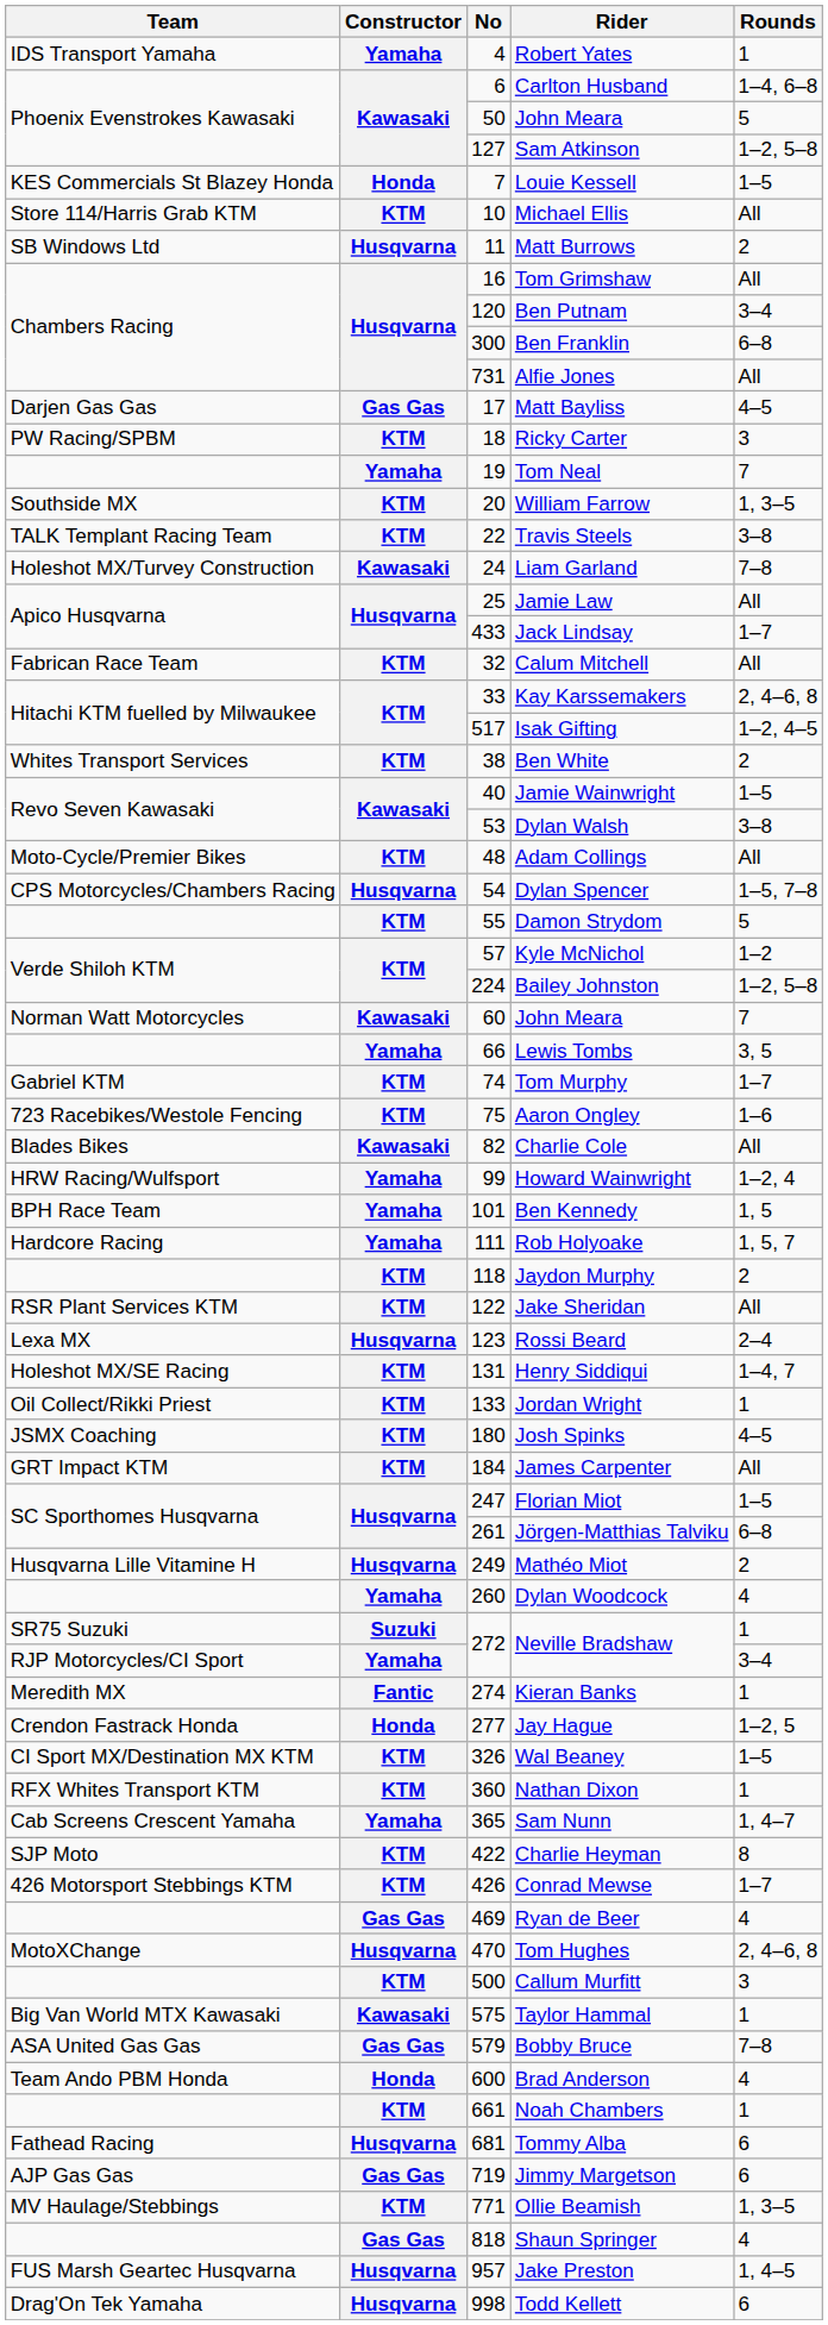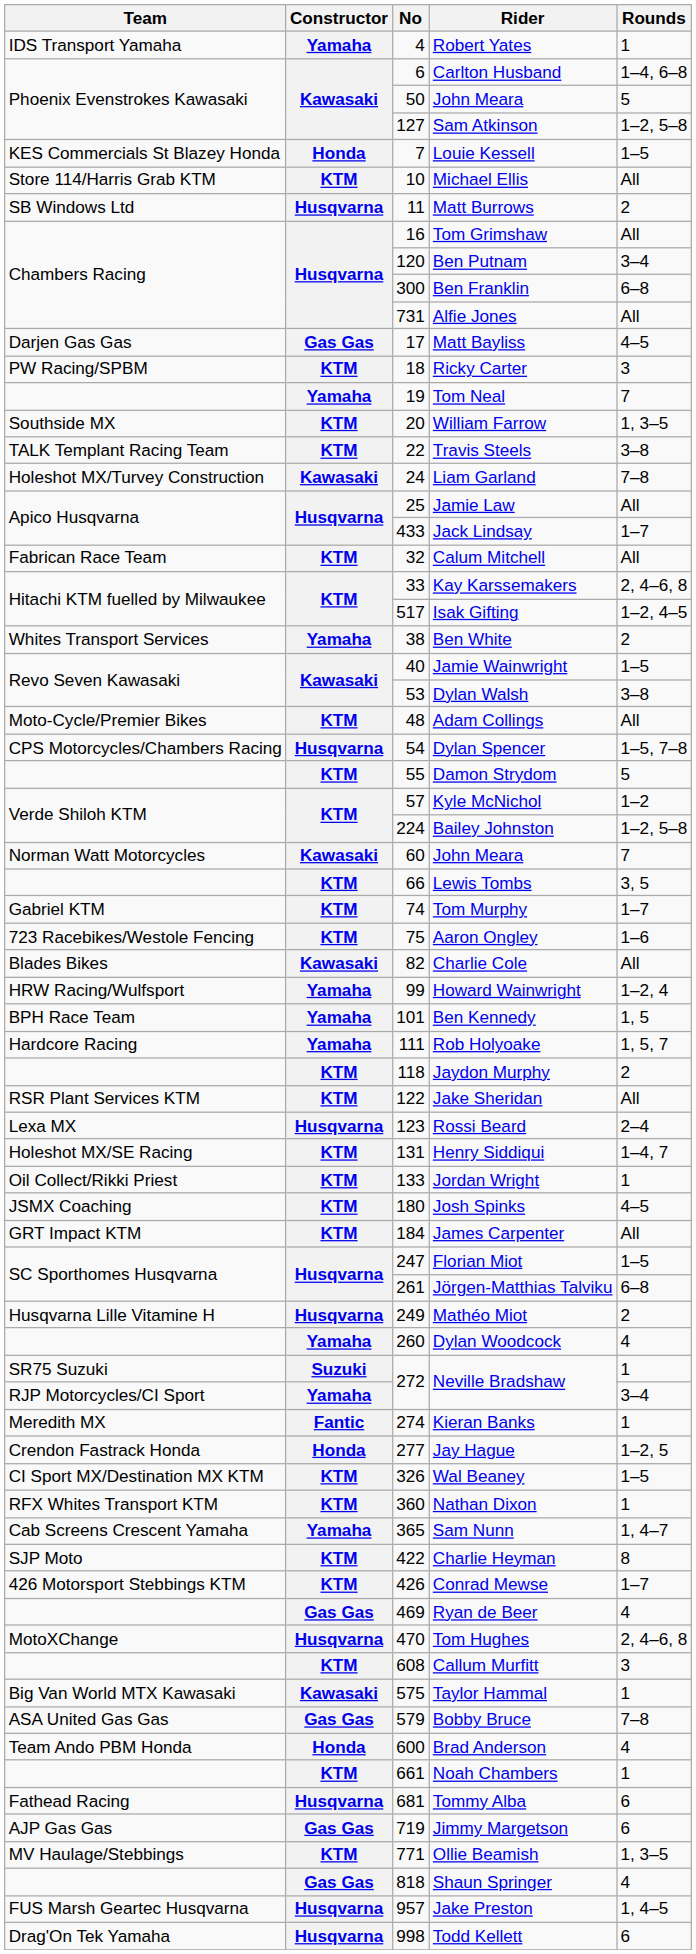 <table class="wikitable" style="font-size: 85%;">
 <tr>
 <th>Team</th>
 <th>Constructor</th>
 <th>No</th>
 <th>Rider</th>
 <th>Rounds</th>
 </tr>
 <tr>
 <td>IDS Transport Yamaha</td>
 <th><a href='#'>Yamaha</a></th>
 <td align="right">4</td>
 <td> <a href='#'>Robert Yates</a></td>
 <td>1</td>
 </tr>
 <tr>
 <td rowspan=3>Phoenix Evenstrokes Kawasaki</td>
 <th rowspan=3><a href='#'>Kawasaki</a></th>
 <td align="right">6</td>
 <td> <a href='#'>Carlton Husband</a></td>
 <td>1–4, 6–8</td>
 </tr>
 <tr>
 <td align="right">50</td>
 <td> <a href='#'>John Meara</a></td>
 <td>5</td>
 </tr>
 <tr>
 <td align="right">127</td>
 <td> <a href='#'>Sam Atkinson</a></td>
 <td>1–2, 5–8</td>
 </tr>
 <tr>
 <td>KES Commercials St Blazey Honda</td>
 <th><a href='#'>Honda</a></th>
 <td align="right">7</td>
 <td> <a href='#'>Louie Kessell</a></td>
 <td>1–5</td>
 </tr>
 <tr>
 <td>Store 114/Harris Grab KTM</td>
 <th><a href='#'>KTM</a></th>
 <td align="right">10</td>
 <td> <a href='#'>Michael Ellis</a></td>
 <td>All</td>
 </tr>
 <tr>
 <td>SB Windows Ltd</td>
 <th><a href='#'>Husqvarna</a></th>
 <td align="right">11</td>
 <td> <a href='#'>Matt Burrows</a></td>
 <td>2</td>
 </tr>
 <tr>
 <td rowspan=4>Chambers Racing</td>
 <th rowspan=4><a href='#'>Husqvarna</a></th>
 <td align="right">16</td>
 <td> <a href='#'>Tom Grimshaw</a></td>
 <td>All</td>
 </tr>
 <tr>
 <td align="right">120</td>
 <td> <a href='#'>Ben Putnam</a></td>
 <td>3–4</td>
 </tr>
 <tr>
 <td align="right">300</td>
 <td> <a href='#'>Ben Franklin</a></td>
 <td>6–8</td>
 </tr>
 <tr>
 <td align="right">731</td>
 <td> <a href='#'>Alfie Jones</a></td>
 <td>All</td>
 </tr>
 <tr>
 <td>Darjen Gas Gas</td>
 <th><a href='#'>Gas Gas</a></th>
 <td align="right">17</td>
 <td> <a href='#'>Matt Bayliss</a></td>
 <td>4–5</td>
 </tr>
 <tr>
 <td>PW Racing/SPBM</td>
 <th><a href='#'>KTM</a></th>
 <td align="right">18</td>
 <td> <a href='#'>Ricky Carter</a></td>
 <td>3</td>
 </tr>
 <tr>
 <td></td>
 <th><a href='#'>Yamaha</a></th>
 <td align="right">19</td>
 <td> <a href='#'>Tom Neal</a></td>
 <td>7</td>
 </tr>
 <tr>
 <td>Southside MX</td>
 <th><a href='#'>KTM</a></th>
 <td align="right">20</td>
 <td> <a href='#'>William Farrow</a></td>
 <td>1, 3–5</td>
 </tr>
 <tr>
 <td>TALK Templant Racing Team</td>
 <th><a href='#'>KTM</a></th>
 <td align="right">22</td>
 <td> <a href='#'>Travis Steels</a></td>
 <td>3–8</td>
 </tr>
 <tr>
 <td>Holeshot MX/Turvey Construction</td>
 <th><a href='#'>Kawasaki</a></th>
 <td align="right">24</td>
 <td> <a href='#'>Liam Garland</a></td>
 <td>7–8</td>
 </tr>
 <tr>
 <td rowspan=2>Apico Husqvarna</td>
 <th rowspan=2><a href='#'>Husqvarna</a></th>
 <td align="right">25</td>
 <td> <a href='#'>Jamie Law</a></td>
 <td>All</td>
 </tr>
 <tr>
 <td align="right">433</td>
 <td> <a href='#'>Jack Lindsay</a></td>
 <td>1–7</td>
 </tr>
 <tr>
 <td>Fabrican Race Team</td>
 <th><a href='#'>KTM</a></th>
 <td align="right">32</td>
 <td> <a href='#'>Calum Mitchell</a></td>
 <td>All</td>
 </tr>
 <tr>
 <td rowspan=2>Hitachi KTM fuelled by Milwaukee</td>
 <th rowspan=2><a href='#'>KTM</a></th>
 <td align="right">33</td>
 <td> <a href='#'>Kay Karssemakers</a></td>
 <td>2, 4–6, 8</td>
 </tr>
 <tr>
 <td align="right">517</td>
 <td> <a href='#'>Isak Gifting</a></td>
 <td>1–2, 4–5</td>
 </tr>
 <tr>
 <td>Whites Transport Services</td>
-<th><a href='#'>KTM</a></th>
+<th><a href='#'>Yamaha</a></th>
 <td align="right">38</td>
 <td> <a href='#'>Ben White</a></td>
 <td>2</td>
 </tr>
 <tr>
 <td rowspan=2>Revo Seven Kawasaki</td>
 <th rowspan=2><a href='#'>Kawasaki</a></th>
 <td align="right">40</td>
 <td> <a href='#'>Jamie Wainwright</a></td>
 <td>1–5</td>
 </tr>
 <tr>
 <td align="right">53</td>
 <td> <a href='#'>Dylan Walsh</a></td>
 <td>3–8</td>
 </tr>
 <tr>
 <td>Moto-Cycle/Premier Bikes</td>
 <th><a href='#'>KTM</a></th>
 <td align="right">48</td>
 <td> <a href='#'>Adam Collings</a></td>
 <td>All</td>
 </tr>
 <tr>
 <td>CPS Motorcycles/Chambers Racing</td>
 <th><a href='#'>Husqvarna</a></th>
 <td align="right">54</td>
 <td> <a href='#'>Dylan Spencer</a></td>
 <td>1–5, 7–8</td>
 </tr>
 <tr>
 <td></td>
 <th><a href='#'>KTM</a></th>
 <td align="right">55</td>
 <td> <a href='#'>Damon Strydom</a></td>
 <td>5</td>
 </tr>
 <tr>
 <td rowspan=2>Verde Shiloh KTM</td>
 <th rowspan=2><a href='#'>KTM</a></th>
 <td align="right">57</td>
 <td> <a href='#'>Kyle McNichol</a></td>
 <td>1–2</td>
 </tr>
 <tr>
 <td align="right">224</td>
 <td> <a href='#'>Bailey Johnston</a></td>
 <td>1–2, 5–8</td>
 </tr>
 <tr>
 <td>Norman Watt Motorcycles</td>
 <th><a href='#'>Kawasaki</a></th>
 <td align="right">60</td>
 <td> <a href='#'>John Meara</a></td>
 <td>7</td>
 </tr>
 <tr>
 <td></td>
-<th><a href='#'>Yamaha</a></th>
+<th><a href='#'>KTM</a></th>
 <td align="right">66</td>
 <td> <a href='#'>Lewis Tombs</a></td>
 <td>3, 5</td>
 </tr>
 <tr>
 <td>Gabriel KTM</td>
 <th><a href='#'>KTM</a></th>
 <td align="right">74</td>
 <td> <a href='#'>Tom Murphy</a></td>
 <td>1–7</td>
 </tr>
 <tr>
 <td>723 Racebikes/Westole Fencing</td>
 <th><a href='#'>KTM</a></th>
 <td align="right">75</td>
 <td> <a href='#'>Aaron Ongley</a></td>
 <td>1–6</td>
 </tr>
 <tr>
 <td>Blades Bikes</td>
 <th><a href='#'>Kawasaki</a></th>
 <td align="right">82</td>
 <td> <a href='#'>Charlie Cole</a></td>
 <td>All</td>
 </tr>
 <tr>
 <td>HRW Racing/Wulfsport</td>
 <th><a href='#'>Yamaha</a></th>
 <td align="right">99</td>
 <td> <a href='#'>Howard Wainwright</a></td>
 <td>1–2, 4</td>
 </tr>
 <tr>
 <td>BPH Race Team</td>
 <th><a href='#'>Yamaha</a></th>
 <td align="right">101</td>
 <td> <a href='#'>Ben Kennedy</a></td>
 <td>1, 5</td>
 </tr>
 <tr>
 <td>Hardcore Racing</td>
 <th><a href='#'>Yamaha</a></th>
 <td align="right">111</td>
 <td> <a href='#'>Rob Holyoake</a></td>
 <td>1, 5, 7</td>
 </tr>
 <tr>
 <td></td>
 <th><a href='#'>KTM</a></th>
 <td align="right">118</td>
 <td> <a href='#'>Jaydon Murphy</a></td>
 <td>2</td>
 </tr>
 <tr>
 <td>RSR Plant Services KTM</td>
 <th><a href='#'>KTM</a></th>
 <td align="right">122</td>
 <td> <a href='#'>Jake Sheridan</a></td>
 <td>All</td>
 </tr>
 <tr>
 <td>Lexa MX</td>
 <th><a href='#'>Husqvarna</a></th>
 <td align="right">123</td>
 <td> <a href='#'>Rossi Beard</a></td>
 <td>2–4</td>
 </tr>
 <tr>
 <td>Holeshot MX/SE Racing</td>
 <th><a href='#'>KTM</a></th>
 <td align="right">131</td>
 <td> <a href='#'>Henry Siddiqui</a></td>
 <td>1–4, 7</td>
 </tr>
 <tr>
 <td>Oil Collect/Rikki Priest</td>
 <th><a href='#'>KTM</a></th>
 <td align="right">133</td>
 <td> <a href='#'>Jordan Wright</a></td>
 <td>1</td>
 </tr>
 <tr>
 <td>JSMX Coaching</td>
 <th><a href='#'>KTM</a></th>
 <td align="right">180</td>
 <td> <a href='#'>Josh Spinks</a></td>
 <td>4–5</td>
 </tr>
 <tr>
 <td>GRT Impact KTM</td>
 <th><a href='#'>KTM</a></th>
 <td align="right">184</td>
 <td> <a href='#'>James Carpenter</a></td>
 <td>All</td>
 </tr>
 <tr>
 <td rowspan=2>SC Sporthomes Husqvarna</td>
 <th rowspan=2><a href='#'>Husqvarna</a></th>
 <td align="right">247</td>
 <td> <a href='#'>Florian Miot</a></td>
 <td>1–5</td>
 </tr>
 <tr>
 <td align="right">261</td>
 <td> <a href='#'>Jörgen-Matthias Talviku</a></td>
 <td>6–8</td>
 </tr>
 <tr>
 <td>Husqvarna Lille Vitamine H</td>
 <th><a href='#'>Husqvarna</a></th>
 <td align="right">249</td>
 <td> <a href='#'>Mathéo Miot</a></td>
 <td>2</td>
 </tr>
 <tr>
 <td></td>
 <th><a href='#'>Yamaha</a></th>
 <td align="right">260</td>
 <td> <a href='#'>Dylan Woodcock</a></td>
 <td>4</td>
 </tr>
 <tr>
 <td>SR75 Suzuki</td>
 <th><a href='#'>Suzuki</a></th>
 <td rowspan=2 align="right">272</td>
 <td rowspan=2> <a href='#'>Neville Bradshaw</a></td>
 <td>1</td>
 </tr>
 <tr>
 <td>RJP Motorcycles/CI Sport</td>
 <th><a href='#'>Yamaha</a></th>
 <td>3–4</td>
 </tr>
 <tr>
 <td>Meredith MX</td>
 <th><a href='#'>Fantic</a></th>
 <td align="right">274</td>
 <td> <a href='#'>Kieran Banks</a></td>
 <td>1</td>
 </tr>
 <tr>
 <td>Crendon Fastrack Honda</td>
 <th><a href='#'>Honda</a></th>
 <td align="right">277</td>
 <td> <a href='#'>Jay Hague</a></td>
 <td>1–2, 5</td>
 </tr>
 <tr>
 <td>CI Sport MX/Destination MX KTM</td>
 <th><a href='#'>KTM</a></th>
 <td align="right">326</td>
 <td> <a href='#'>Wal Beaney</a></td>
 <td>1–5</td>
 </tr>
 <tr>
 <td>RFX Whites Transport KTM</td>
 <th><a href='#'>KTM</a></th>
 <td align="right">360</td>
 <td> <a href='#'>Nathan Dixon</a></td>
 <td>1</td>
 </tr>
 <tr>
 <td>Cab Screens Crescent Yamaha</td>
 <th><a href='#'>Yamaha</a></th>
 <td align="right">365</td>
 <td> <a href='#'>Sam Nunn</a></td>
 <td>1, 4–7</td>
 </tr>
 <tr>
 <td>SJP Moto</td>
 <th><a href='#'>KTM</a></th>
 <td align="right">422</td>
 <td> <a href='#'>Charlie Heyman</a></td>
 <td>8</td>
 </tr>
 <tr>
 <td>426 Motorsport Stebbings KTM</td>
 <th><a href='#'>KTM</a></th>
 <td align="right">426</td>
 <td> <a href='#'>Conrad Mewse</a></td>
 <td>1–7</td>
 </tr>
 <tr>
 <td></td>
 <th><a href='#'>Gas Gas</a></th>
 <td align="right">469</td>
 <td> <a href='#'>Ryan de Beer</a></td>
 <td>4</td>
 </tr>
 <tr>
 <td>MotoXChange</td>
 <th><a href='#'>Husqvarna</a></th>
 <td align="right">470</td>
 <td> <a href='#'>Tom Hughes</a></td>
 <td>2, 4–6, 8</td>
 </tr>
 <tr>
 <td></td>
 <th><a href='#'>KTM</a></th>
-<td align="right">500</td>
+<td align="right">608</td>
 <td> <a href='#'>Callum Murfitt</a></td>
 <td>3</td>
 </tr>
 <tr>
 <td>Big Van World MTX Kawasaki</td>
 <th><a href='#'>Kawasaki</a></th>
 <td align="right">575</td>
 <td> <a href='#'>Taylor Hammal</a></td>
 <td>1</td>
 </tr>
 <tr>
 <td>ASA United Gas Gas</td>
 <th><a href='#'>Gas Gas</a></th>
 <td align="right">579</td>
 <td> <a href='#'>Bobby Bruce</a></td>
 <td>7–8</td>
 </tr>
 <tr>
 <td>Team Ando PBM Honda</td>
 <th><a href='#'>Honda</a></th>
 <td align="right">600</td>
 <td> <a href='#'>Brad Anderson</a></td>
 <td>4</td>
 </tr>
 <tr>
 <td></td>
 <th><a href='#'>KTM</a></th>
 <td align="right">661</td>
 <td> <a href='#'>Noah Chambers</a></td>
 <td>1</td>
 </tr>
 <tr>
 <td>Fathead Racing</td>
 <th><a href='#'>Husqvarna</a></th>
 <td align="right">681</td>
 <td> <a href='#'>Tommy Alba</a></td>
 <td>6</td>
 </tr>
 <tr>
 <td>AJP Gas Gas</td>
 <th><a href='#'>Gas Gas</a></th>
 <td align="right">719</td>
 <td> <a href='#'>Jimmy Margetson</a></td>
 <td>6</td>
 </tr>
 <tr>
 <td>MV Haulage/Stebbings</td>
 <th><a href='#'>KTM</a></th>
 <td align="right">771</td>
 <td> <a href='#'>Ollie Beamish</a></td>
 <td>1, 3–5</td>
 </tr>
 <tr>
 <td></td>
 <th><a href='#'>Gas Gas</a></th>
 <td align="right">818</td>
 <td> <a href='#'>Shaun Springer</a></td>
 <td>4</td>
 </tr>
 <tr>
 <td>FUS Marsh Geartec Husqvarna</td>
 <th><a href='#'>Husqvarna</a></th>
 <td align="right">957</td>
 <td> <a href='#'>Jake Preston</a></td>
 <td>1, 4–5</td>
 </tr>
 <tr>
 <td>Drag'On Tek Yamaha</td>
 <th><a href='#'>Husqvarna</a></th>
 <td align="right">998</td>
 <td> <a href='#'>Todd Kellett</a></td>
 <td>6</td>
 </tr>
 <tr>
 </tr>
 </table>
